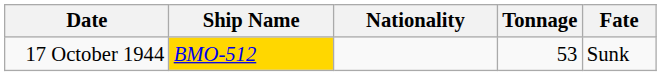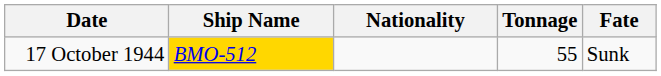 <table class="wikitable sortable">
 <tr>
 <th width="120px">Date</th>
 <th width="120px">Ship Name</th>
 <th width="120px">Nationality</th>
 <th width="25px">Tonnage</th>
 <th width="50px">Fate</th>
 </tr>
 <tr>
 <td align="right">17 October 1944</td>
 <td align="left" style="background: gold;"><a href='#'><em>BMO-512</em></a></td>
 <td align="left"></td>
-<td align="right">53</td>
+<td align="right">55</td>
 <td align="left">Sunk</td>
 </tr>
 </table>
